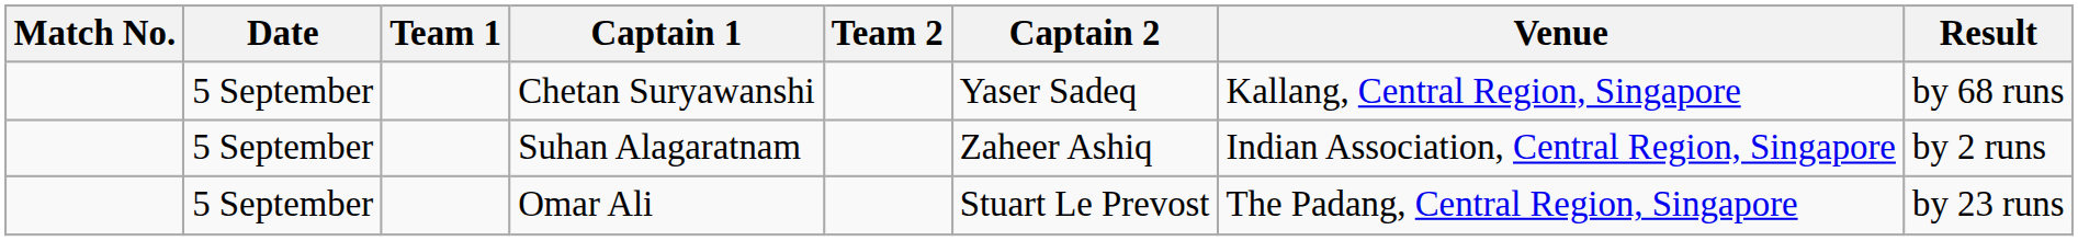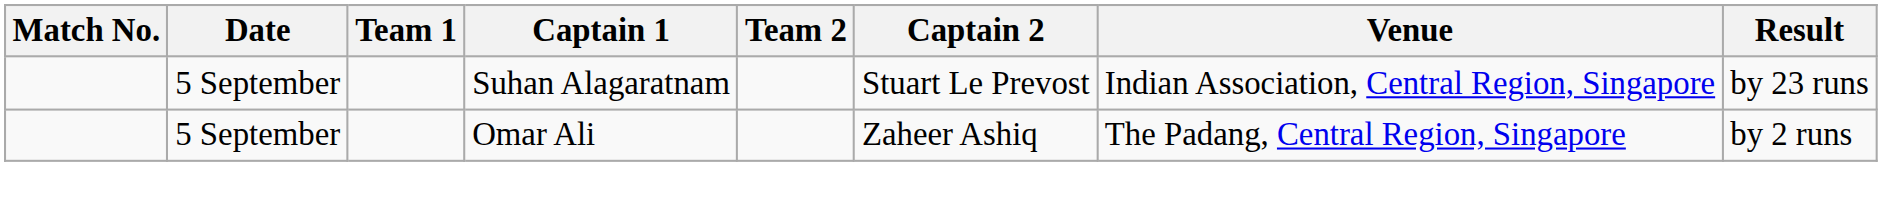 <table class="wikitable">
 <tr>
 <th>Match No.</th>
 <th>Date</th>
 <th>Team 1</th>
 <th>Captain 1</th>
 <th>Team 2</th>
 <th>Captain 2</th>
 <th>Venue</th>
 <th>Result</th>
 </tr>
 <tr>
 <td></td>
 <td>5 September</td>
 <td></td>
-<td>Chetan Suryawanshi</td>
-<td></td>
-<td>Yaser Sadeq</td>
-<td>Kallang, <a href='#'>Central Region, Singapore</a></td>
-<td> by 68 runs</td>
-</tr>
-<tr>
-<td></td>
-<td>5 September</td>
-<td></td>
 <td>Suhan Alagaratnam</td>
 <td></td>
-<td>Zaheer Ashiq</td>
+<td>Stuart Le Prevost</td>
 <td>Indian Association, <a href='#'>Central Region, Singapore</a></td>
-<td> by 2 runs</td>
+<td> by 23 runs</td>
 </tr>
 <tr>
 <td></td>
 <td>5 September</td>
 <td></td>
 <td>Omar Ali</td>
 <td></td>
-<td>Stuart Le Prevost</td>
+<td>Zaheer Ashiq</td>
 <td>The Padang, <a href='#'>Central Region, Singapore</a></td>
-<td> by 23 runs</td>
+<td> by 2 runs</td>
 </tr>
 </table>
